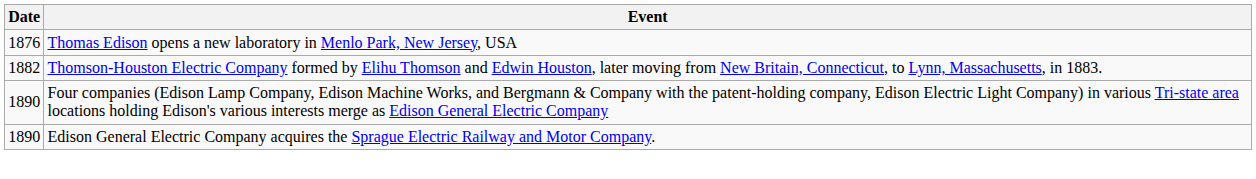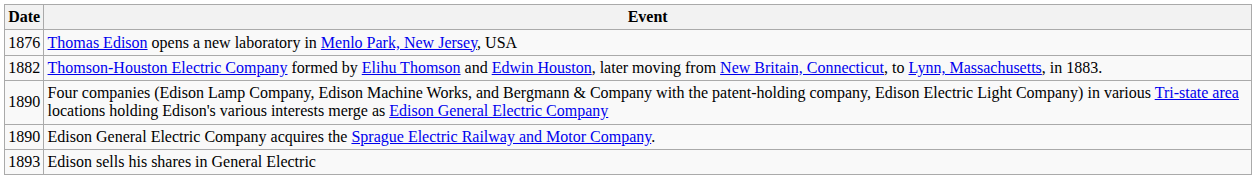 <table class="wikitable">
 <tr>
 <th>Date</th>
 <th>Event</th>
 </tr>
 <tr>
 <td>1876</td>
 <td><a href='#'>Thomas Edison</a> opens a new laboratory in <a href='#'>Menlo Park, New Jersey</a>, USA</td>
 </tr>
 <tr>
 <td>1882</td>
 <td><a href='#'>Thomson-Houston Electric Company</a> formed by <a href='#'>Elihu Thomson</a> and <a href='#'>Edwin Houston</a>, later moving from <a href='#'>New Britain, Connecticut</a>, to <a href='#'>Lynn, Massachusetts</a>, in 1883.</td>
 </tr>
 <tr>
 <td>1890</td>
 <td>Four companies (Edison Lamp Company, Edison Machine Works, and Bergmann & Company with the patent-holding company, Edison Electric Light Company) in various <a href='#'>Tri-state area</a> locations holding Edison's various interests merge as <a href='#'>Edison General Electric Company</a></td>
 </tr>
 <tr>
 <td>1890</td>
 <td>Edison General Electric Company acquires the <a href='#'>Sprague Electric Railway and Motor Company</a>.</td>
 </tr>
+<tr>
+<td>1893</td>
+<td>Edison sells his shares in General Electric</td>
+</tr>
 </table>
